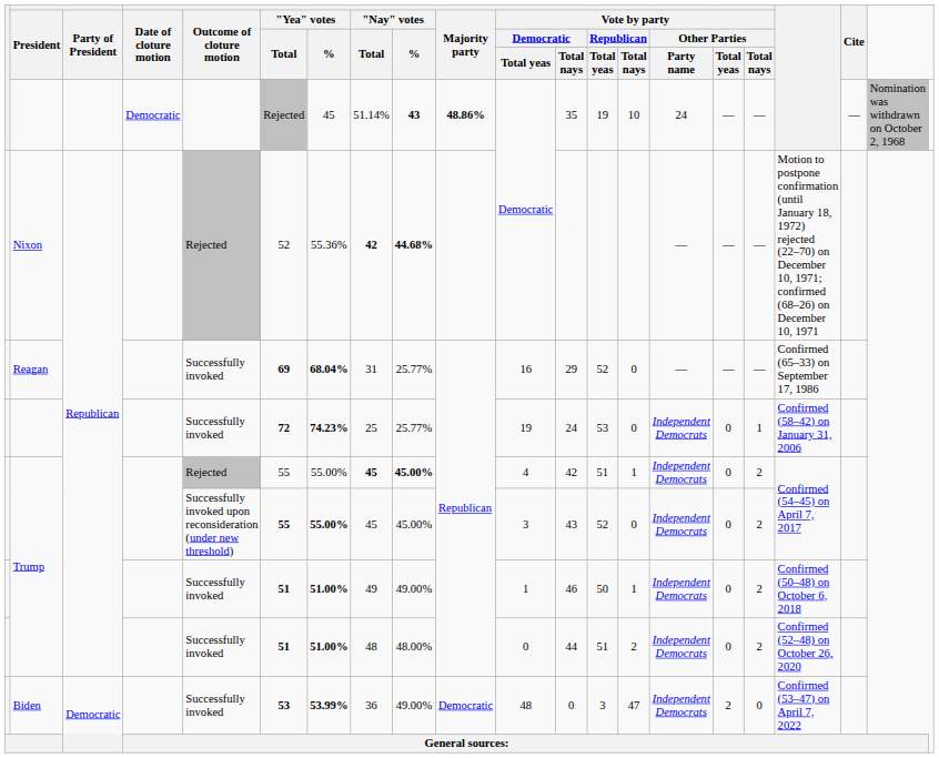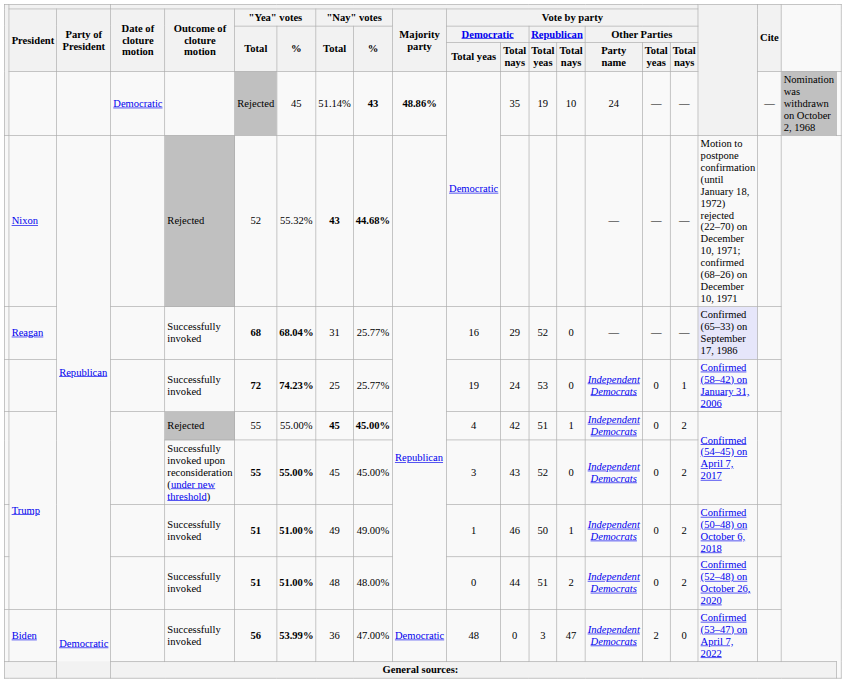 <table class="wikitable sortable">
 <tr>
 <th rowspan=5></th>
 <th colspan=2></th>
 <th colspan=14></th>
 <th rowspan=5></th>
 <th rowspan=4>Cite</th>
 </tr>
 <tr>
 <th rowspan=3>President</th>
 <th rowspan=3>Party of President</th>
 <th rowspan=3>Date of cloture motion</th>
 <th rowspan=3>Outcome of cloture motion</th>
 <th colspan=2>"Yea" votes</th>
 <th colspan=2>"Nay" votes</th>
 <th rowspan=3>Majority party</th>
 <th colspan=7>Vote by party</th>
 </tr>
 <tr>
 <th rowspan=2>Total</th>
 <th rowspan=2>%</th>
 <th rowspan=2>Total</th>
 <th rowspan=2>%</th>
 <th colspan=2><a href='#'>Democratic</a></th>
 <th colspan=2><a href='#'>Republican</a></th>
 <th colspan=3>Other Parties</th>
 </tr>
 <tr>
 <th>Total yeas</th>
 <th>Total nays</th>
 <th>Total yeas</th>
 <th>Total nays</th>
 <th>Party name</th>
 <th>Total yeas</th>
 <th>Total nays</th>
 </tr>
 <tr>
 <td></td>
 <td></td>
 <td><a href='#'>Democratic</a></td>
 <td></td>
 <td bgcolor="#c0c0c0">Rejected</td>
 <td style="text-align:center">45</td>
 <td style="text-align:center">51.14%</td>
 <td style="text-align:center"><strong>43</strong></td>
 <td style="text-align:center"><strong>48.86%</strong></td>
 <td rowspan=2 ><a href='#'>Democratic</a></td>
 <td style="text-align:center">35</td>
 <td style="text-align:center">19</td>
 <td style="text-align:center">10</td>
 <td style="text-align:center">24</td>
 <td style="text-align:center">—</td>
 <td style="text-align:center">—</td>
 <td style="text-align:center">—</td>
 <td bgcolor="#c0c0c0">Nomination was withdrawn on October 2, 1968</td>
 <td></td>
 </tr>
 <tr>
 <td></td>
 <td><a href='#'>Nixon</a></td>
 <td rowspan=7 ><a href='#'>Republican</a></td>
 <td></td>
 <td bgcolor="#c0c0c0">Rejected</td>
 <td style="text-align:center">52</td>
-<td style="text-align:center">55.36%</td>
-<td style="text-align:center"><strong>42</strong></td>
+<td style="text-align:center">55.32%</td>
+<td style="text-align:center"><strong>43</strong></td>
 <td style="text-align:center"><strong>44.68%</strong></td>
 <td style="text-align:center"></td>
 <td style="text-align:center"></td>
 <td style="text-align:center"></td>
 <td style="text-align:center"></td>
 <td style="text-align:center">—</td>
 <td style="text-align:center">—</td>
 <td style="text-align:center">—</td>
 <td data-sort-value="Confirmed">Motion to postpone confirmation (until January 18, 1972) rejected (22–70) on December 10, 1971; confirmed (68–26) on December 10, 1971</td>
 <td></td>
 </tr>
 <tr>
 <td></td>
 <td><a href='#'>Reagan</a></td>
 <td></td>
 <td>Successfully invoked</td>
-<td style="text-align:center"><strong>69</strong></td>
+<td style="text-align:center"><strong>68</strong></td>
 <td style="text-align:center"><strong>68.04%</strong></td>
 <td style="text-align:center">31</td>
 <td style="text-align:center">25.77%</td>
 <td rowspan=6 ><a href='#'>Republican</a></td>
 <td style="text-align:center">16</td>
 <td style="text-align:center">29</td>
 <td style="text-align:center">52</td>
 <td style="text-align:center">0</td>
 <td style="text-align:center">—</td>
 <td style="text-align:center">—</td>
 <td style="text-align:center">—</td>
-<td data-sort-value="Confirmed">Confirmed (65–33) on September 17, 1986</td>
+<td data-sort-value="Confirmed" style="background: lavender;">Confirmed (65–33) on September 17, 1986</td>
 <td></td>
 </tr>
 <tr>
 <td></td>
 <td></td>
 <td></td>
 <td>Successfully invoked</td>
 <td style="text-align:center"><strong>72</strong></td>
 <td style="text-align:center"><strong>74.23%</strong></td>
 <td style="text-align:center">25</td>
 <td style="text-align:center">25.77%</td>
 <td style="text-align:center">19</td>
 <td style="text-align:center">24</td>
 <td style="text-align:center">53</td>
 <td style="text-align:center">0</td>
 <td style="text-align:center"><em><a href='#'>Independent Democrats</a></em></td>
 <td style="text-align:center">0</td>
 <td style="text-align:center">1</td>
 <td><a href='#'>Confirmed (58–42) on January 31, 2006</a></td>
 <td></td>
 </tr>
 <tr>
 <td rowspan=2></td>
 <td rowspan=4><a href='#'>Trump</a></td>
 <td rowspan=2></td>
 <td bgcolor="#c0c0c0">Rejected</td>
 <td style="text-align:center">55</td>
 <td style="text-align:center">55.00%</td>
 <td style="text-align:center"><strong>45</strong></td>
 <td style="text-align:center"><strong>45.00%</strong></td>
 <td style="text-align:center">4</td>
 <td style="text-align:center">42</td>
 <td style="text-align:center">51</td>
 <td style="text-align:center">1</td>
 <td style="text-align:center"><em><a href='#'>Independent Democrats</a></em></td>
 <td style="text-align:center">0</td>
 <td style="text-align:center">2</td>
 <td rowspan=2><a href='#'>Confirmed (54–45) on April 7, 2017</a></td>
 <td rowspan=2></td>
 </tr>
 <tr>
 <td data-sort-value="Successfully invoked">Successfully invoked upon reconsideration (<a href='#'>under new threshold</a>)</td>
 <td style="text-align:center"><strong>55</strong></td>
 <td style="text-align:center"><strong>55.00%</strong></td>
 <td style="text-align:center">45</td>
 <td style="text-align:center">45.00%</td>
 <td style="text-align:center">3</td>
 <td style="text-align:center">43</td>
 <td style="text-align:center">52</td>
 <td style="text-align:center">0</td>
 <td style="text-align:center"><em><a href='#'>Independent Democrats</a></em></td>
 <td style="text-align:center">0</td>
 <td style="text-align:center">2</td>
 </tr>
 <tr>
 <td></td>
 <td></td>
 <td>Successfully invoked</td>
 <td style="text-align:center"><strong>51</strong></td>
 <td style="text-align:center"><strong>51.00%</strong></td>
 <td style="text-align:center">49</td>
 <td style="text-align:center">49.00%</td>
 <td style="text-align:center">1</td>
 <td style="text-align:center">46</td>
 <td style="text-align:center">50</td>
 <td style="text-align:center">1</td>
 <td style="text-align:center"><em><a href='#'>Independent Democrats</a></em></td>
 <td style="text-align:center">0</td>
 <td style="text-align:center">2</td>
 <td><a href='#'>Confirmed (50–48) on October 6, 2018</a></td>
 <td></td>
 </tr>
 <tr>
 <td></td>
 <td></td>
 <td>Successfully invoked</td>
 <td style="text-align:center"><strong>51</strong></td>
 <td style="text-align:center"><strong>51.00%</strong></td>
 <td style="text-align:center">48</td>
 <td style="text-align:center">48.00%</td>
 <td style="text-align:center">0</td>
 <td style="text-align:center">44</td>
 <td style="text-align:center">51</td>
 <td style="text-align:center">2</td>
 <td style="text-align:center"><em><a href='#'>Independent Democrats</a></em></td>
 <td style="text-align:center">0</td>
 <td style="text-align:center">2</td>
 <td><a href='#'>Confirmed (52–48) on October 26, 2020</a></td>
 <td></td>
 </tr>
 <tr>
 <td></td>
 <td><a href='#'>Biden</a></td>
 <td rowspan=7 ><a href='#'>Democratic</a></td>
 <td></td>
 <td>Successfully invoked</td>
-<td style="text-align:center"><strong>53</strong></td>
+<td style="text-align:center"><strong>56</strong></td>
 <td style="text-align:center"><strong>53.99%</strong></td>
 <td style="text-align:center">36</td>
-<td style="text-align:center">49.00%</td>
+<td style="text-align:center">47.00%</td>
 <td><a href='#'>Democratic</a></td>
 <td style="text-align:center">48</td>
 <td style="text-align:center">0</td>
 <td style="text-align:center">3</td>
 <td style="text-align:center">47</td>
 <td style="text-align:center"><em><a href='#'>Independent Democrats</a></em></td>
 <td style="text-align:center">2</td>
 <td style="text-align:center">0</td>
 <td><a href='#'>Confirmed (53–47) on April 7, 2022</a></td>
 <td></td>
 </tr>
 <tr>
 <th colspan=20>General sources:</th>
 </tr>
 </table>
